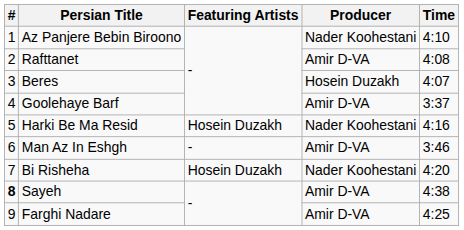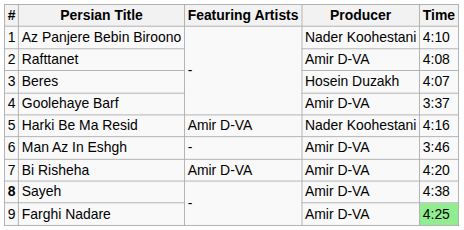 <table class="wikitable">
 <tr>
 <th>#</th>
 <th>Persian Title</th>
 <th>Featuring Artists</th>
 <th>Producer</th>
 <th>Time</th>
 </tr>
 <tr>
 <td>1</td>
 <td>Az Panjere Bebin Biroono</td>
 <td rowspan="4">-</td>
 <td>Nader Koohestani</td>
 <td>4:10</td>
 </tr>
 <tr>
 <td>2</td>
 <td>Rafttanet</td>
 <td>Amir D-VA</td>
 <td>4:08</td>
 </tr>
 <tr>
 <td>3</td>
 <td>Beres</td>
 <td>Hosein Duzakh</td>
 <td>4:07</td>
 </tr>
 <tr>
 <td>4</td>
 <td>Goolehaye Barf</td>
 <td>Amir D-VA</td>
 <td>3:37</td>
 </tr>
 <tr>
 <td>5</td>
 <td>Harki Be Ma Resid</td>
-<td>Hosein Duzakh</td>
+<td>Amir D-VA</td>
 <td>Nader Koohestani</td>
 <td>4:16</td>
 </tr>
 <tr>
 <td>6</td>
 <td>Man Az In Eshgh</td>
 <td>-</td>
 <td>Amir D-VA</td>
 <td>3:46</td>
 </tr>
 <tr>
 <td>7</td>
 <td>Bi Risheha</td>
-<td>Hosein Duzakh</td>
-<td>Nader Koohestani</td>
+<td>Amir D-VA</td>
+<td>Amir D-VA</td>
 <td>4:20</td>
 </tr>
 <tr>
 <td><strong>8</strong></td>
 <td>Sayeh</td>
 <td rowspan="2">-</td>
 <td>Amir D-VA</td>
 <td>4:38</td>
 </tr>
 <tr>
 <td>9</td>
 <td>Farghi Nadare</td>
 <td>Amir D-VA</td>
-<td>4:25</td>
+<td style="background: lightgreen;">4:25</td>
 </tr>
 </table>
